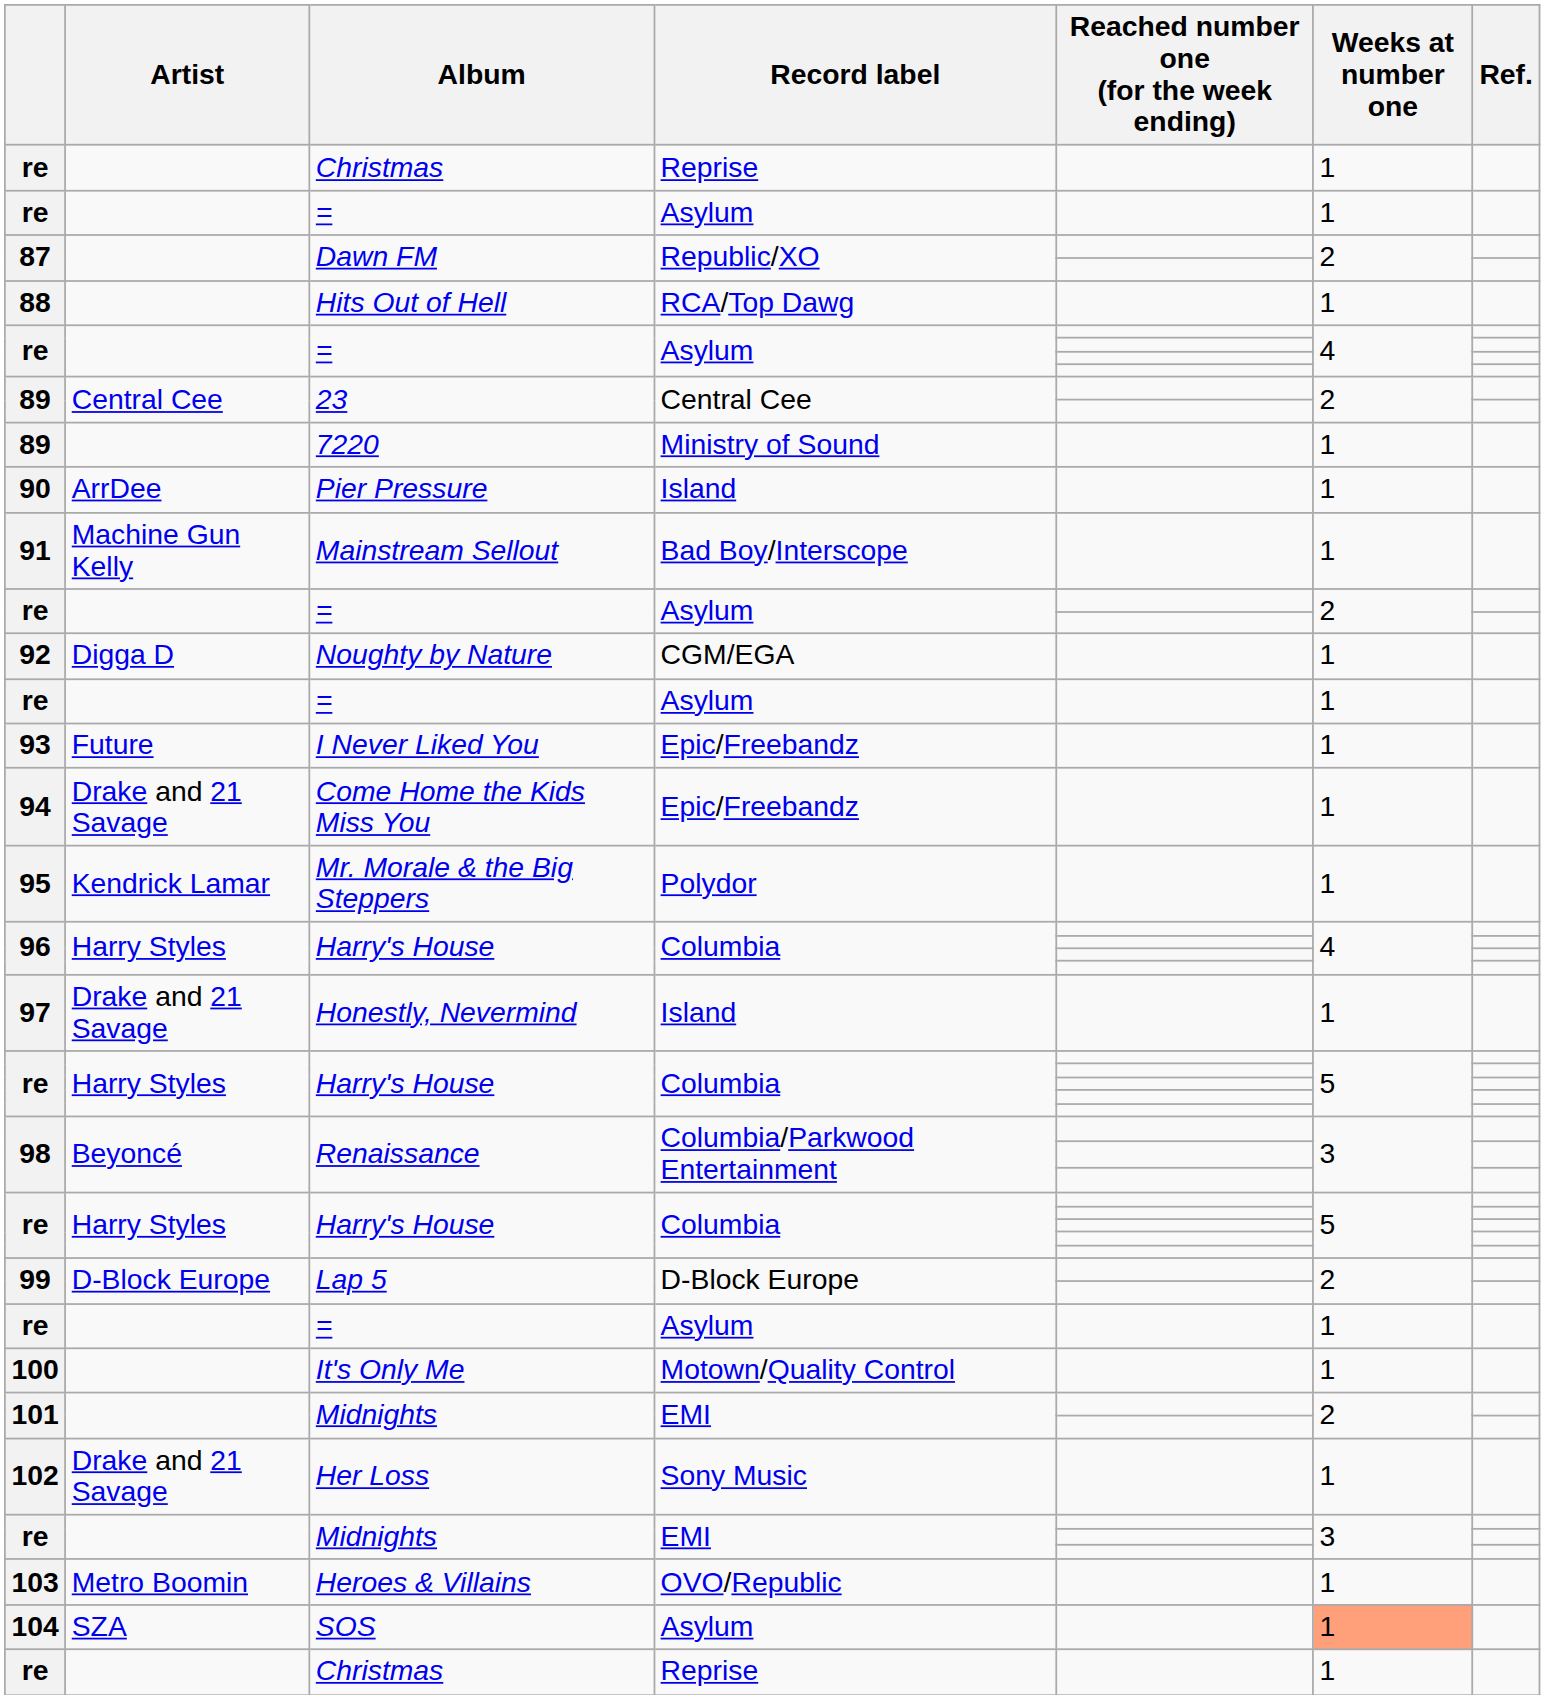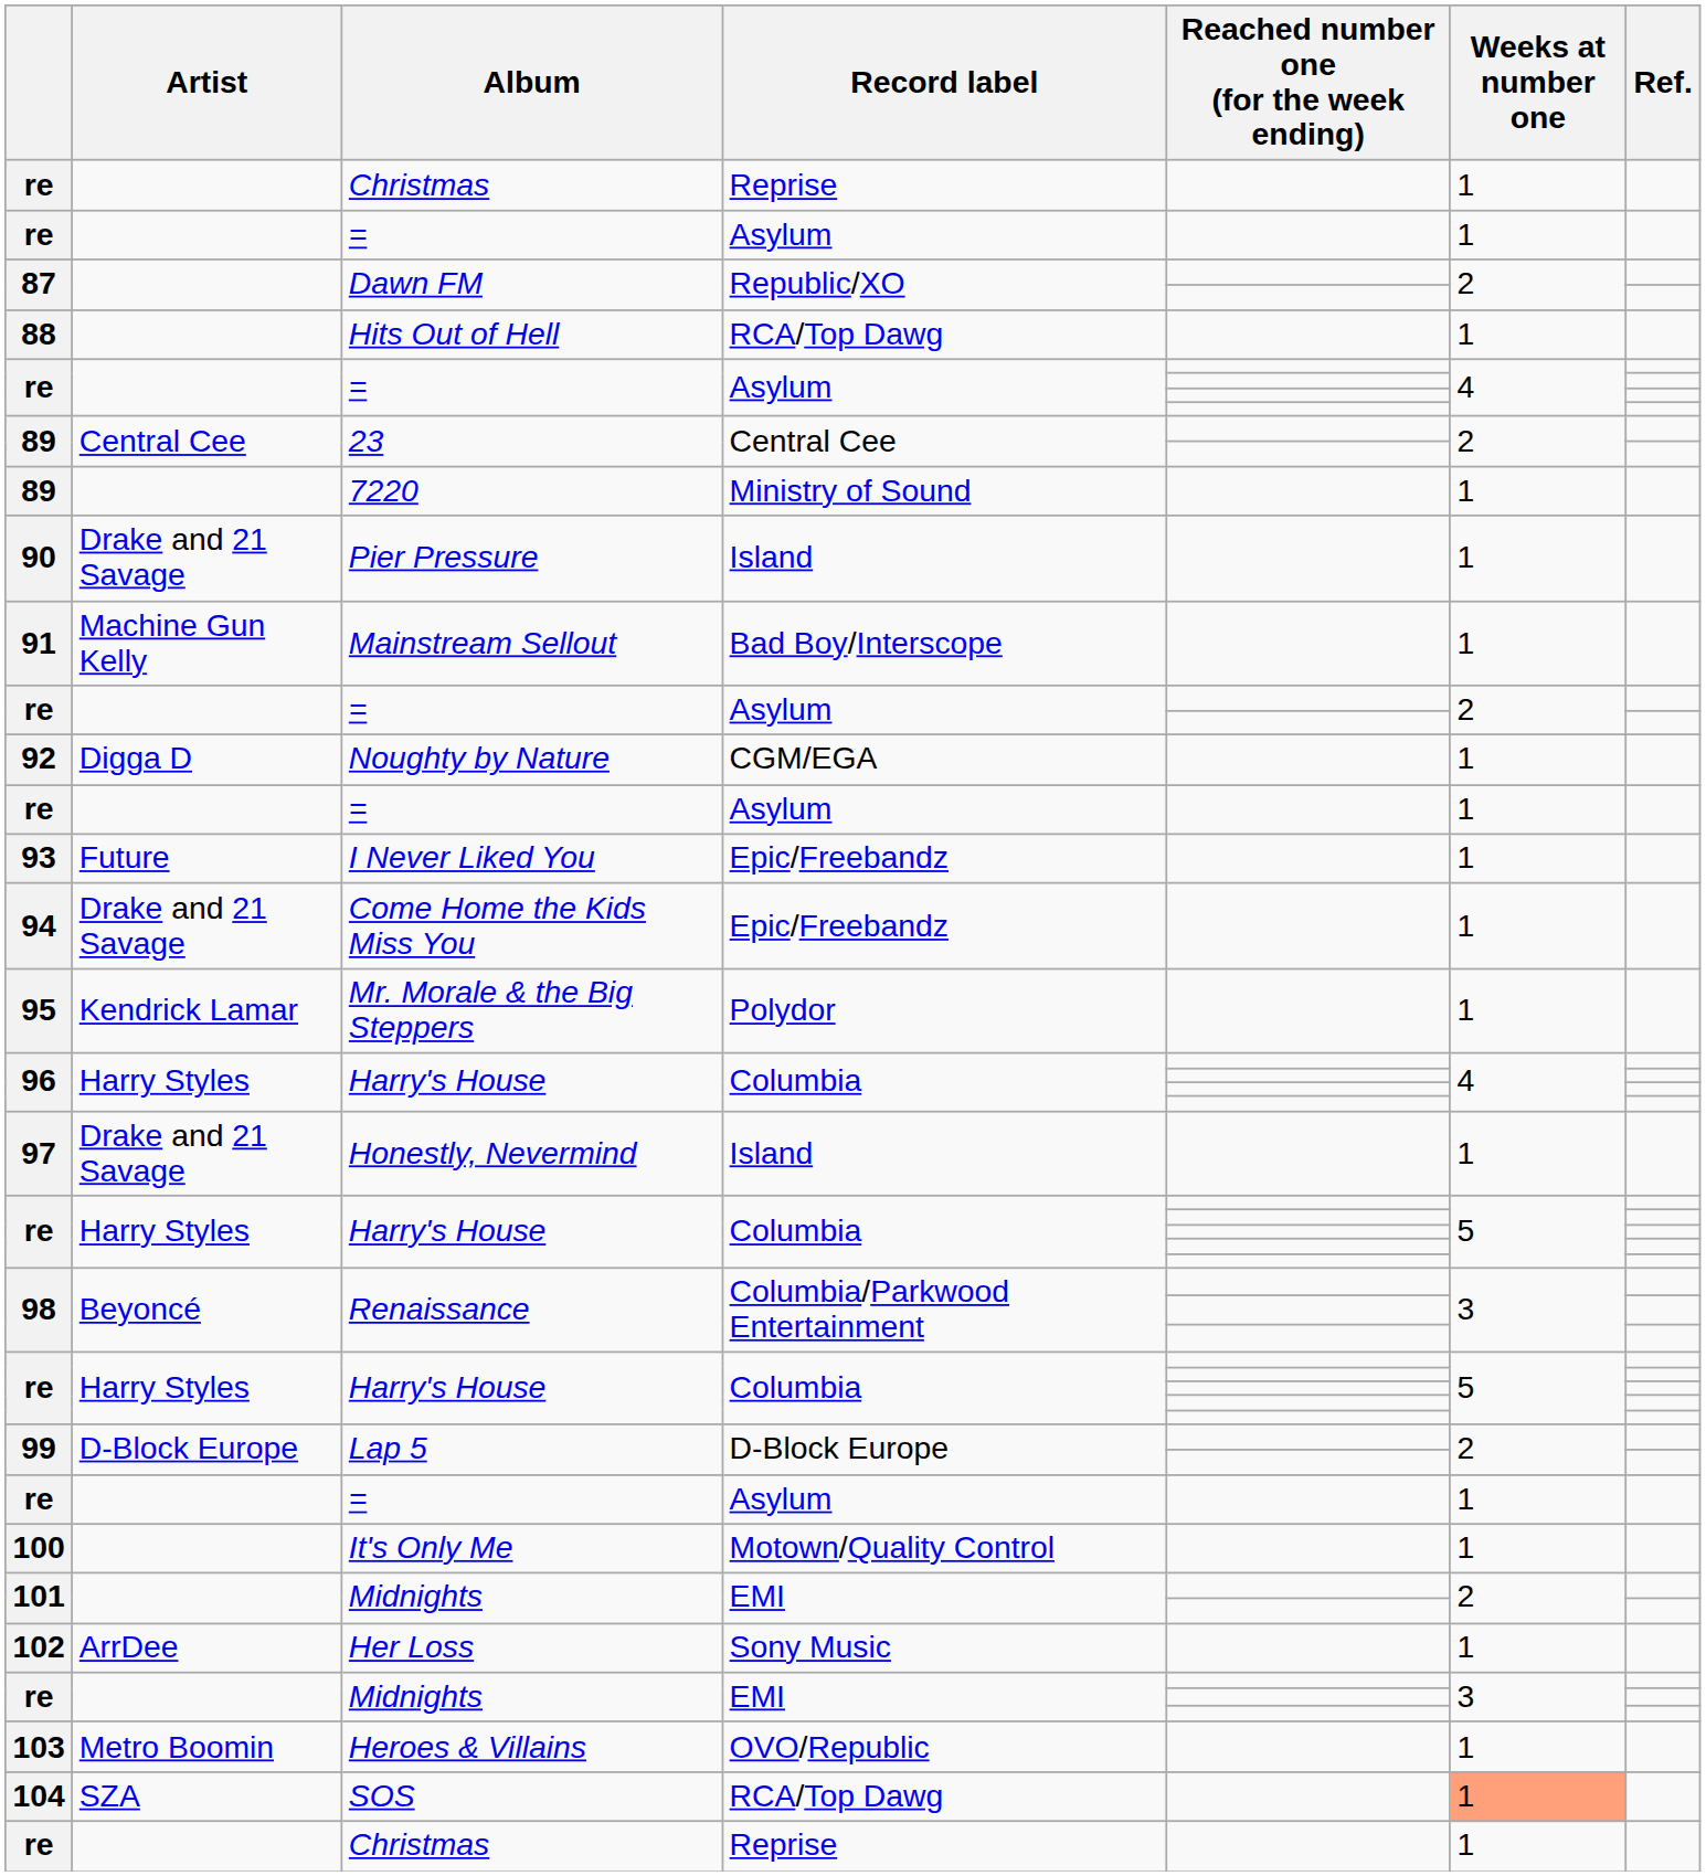 <table class="wikitable plainrowheaders sortable">
 <tr>
 <th scope=col></th>
 <th scope=col>Artist</th>
 <th scope=col>Album</th>
 <th scope=col>Record label</th>
 <th scope=col>Reached number one<br>(for the week ending)</th>
 <th scope=col>Weeks at<br>number one</th>
 <th scope=col>Ref.</th>
 </tr>
 <tr>
 <th scope=row style="text-align:center;">re</th>
 <td></td>
 <td><em><a href='#'>Christmas</a></em></td>
 <td><a href='#'>Reprise</a></td>
 <td></td>
 <td>1</td>
 <td align=center></td>
 </tr>
 <tr>
 <th scope=row style="text-align:center;">re</th>
 <td></td>
 <td><em><a href='#'>=</a></em></td>
 <td><a href='#'>Asylum</a></td>
 <td></td>
 <td>1</td>
 <td align=center></td>
 </tr>
 <tr>
 <th scope=row style="text-align:center;" rowspan=2>87</th>
 <td rowspan=2></td>
 <td rowspan=2><em><a href='#'>Dawn FM</a></em></td>
 <td rowspan=2><a href='#'>Republic</a>/<a href='#'>XO</a></td>
 <td></td>
 <td rowspan=2>2</td>
 <td align=center></td>
 </tr>
 <tr>
 <td></td>
 <td align=center></td>
 </tr>
 <tr>
 <th scope=row style="text-align:center;">88</th>
 <td></td>
 <td><em><a href='#'>Hits Out of Hell</a></em></td>
 <td><a href='#'>RCA</a>/<a href='#'>Top Dawg</a></td>
 <td></td>
 <td>1</td>
 <td align=center></td>
 </tr>
 <tr>
 <th scope=row style="text-align:center;" rowspan=4>re</th>
 <td rowspan=4></td>
 <td rowspan=4><em><a href='#'>=</a></em></td>
 <td rowspan=4><a href='#'>Asylum</a></td>
 <td></td>
 <td rowspan=4>4</td>
 <td align=center></td>
 </tr>
 <tr>
 <td></td>
 <td align=center></td>
 </tr>
 <tr>
 <td></td>
 <td align=center></td>
 </tr>
 <tr>
 <td></td>
 <td align=center></td>
 </tr>
 <tr>
 <th scope=row style="text-align:center;" rowspan=2>89</th>
 <td rowspan=2><a href='#'>Central Cee</a></td>
 <td rowspan=2><em><a href='#'>23</a></em></td>
 <td rowspan=2>Central Cee</td>
 <td></td>
 <td rowspan=2>2</td>
 <td align=center></td>
 </tr>
 <tr>
 <td></td>
 <td align=center></td>
 </tr>
 <tr>
 <th scope=row style="text-align:center;">89</th>
 <td></td>
 <td><em><a href='#'>7220</a></em></td>
 <td><a href='#'>Ministry of Sound</a></td>
 <td></td>
 <td>1</td>
 <td align=center></td>
 </tr>
 <tr>
 <th scope=row style="text-align:center;">90</th>
-<td><a href='#'>ArrDee</a></td>
+<td><a href='#'>Drake</a> and <a href='#'>21 Savage</a></td>
 <td><em><a href='#'>Pier Pressure</a></em></td>
 <td><a href='#'>Island</a></td>
 <td></td>
 <td>1</td>
 <td align=center></td>
 </tr>
 <tr>
 <th scope=row style="text-align:center;">91</th>
 <td><a href='#'>Machine Gun Kelly</a></td>
 <td><em><a href='#'>Mainstream Sellout</a></em></td>
 <td><a href='#'>Bad Boy</a>/<a href='#'>Interscope</a></td>
 <td></td>
 <td>1</td>
 <td align=center></td>
 </tr>
 <tr>
 <th scope=row style="text-align:center;" rowspan=2>re</th>
 <td rowspan=2></td>
 <td rowspan=2><em><a href='#'>=</a></em></td>
 <td rowspan=2><a href='#'>Asylum</a></td>
 <td></td>
 <td rowspan=2>2</td>
 <td align=center></td>
 </tr>
 <tr>
 <td></td>
 <td align=center></td>
 </tr>
 <tr>
 <th scope=row style="text-align:center;">92</th>
 <td><a href='#'>Digga D</a></td>
 <td><em><a href='#'>Noughty by Nature</a></em></td>
 <td>CGM/EGA</td>
 <td></td>
 <td>1</td>
 <td align=center></td>
 </tr>
 <tr>
 <th scope=row style="text-align:center;">re</th>
 <td></td>
 <td><em><a href='#'>=</a></em></td>
 <td><a href='#'>Asylum</a></td>
 <td></td>
 <td>1</td>
 <td align=center></td>
 </tr>
 <tr>
 <th scope=row style="text-align:center;">93</th>
 <td><a href='#'>Future</a></td>
 <td><em><a href='#'>I Never Liked You</a></em></td>
 <td><a href='#'>Epic</a>/<a href='#'>Freebandz</a></td>
 <td></td>
 <td>1</td>
 <td align=center></td>
 </tr>
 <tr>
 <th scope=row style="text-align:center;">94</th>
 <td><a href='#'>Drake</a> and <a href='#'>21 Savage</a></td>
 <td><em><a href='#'>Come Home the Kids Miss You</a></em></td>
 <td><a href='#'>Epic</a>/<a href='#'>Freebandz</a></td>
 <td></td>
 <td>1</td>
 <td align=center></td>
 </tr>
 <tr>
 <th scope=row style="text-align:center;">95</th>
 <td><a href='#'>Kendrick Lamar</a></td>
 <td><em><a href='#'>Mr. Morale & the Big Steppers</a></em></td>
 <td><a href='#'>Polydor</a></td>
 <td></td>
 <td>1</td>
 <td align=center></td>
 </tr>
 <tr>
 <th scope=row style="text-align:center;" rowspan=4>96</th>
 <td rowspan=4><a href='#'>Harry Styles</a></td>
 <td rowspan=4><em><a href='#'>Harry's House</a></em></td>
 <td rowspan=4><a href='#'>Columbia</a></td>
 <td></td>
 <td rowspan=4>4</td>
 <td align=center></td>
 </tr>
 <tr>
 <td></td>
 <td align=center></td>
 </tr>
 <tr>
 <td></td>
 <td align=center></td>
 </tr>
 <tr>
 <td></td>
 <td align=center></td>
 </tr>
 <tr>
 <th scope=row style="text-align:center;">97</th>
 <td><a href='#'>Drake</a> and <a href='#'>21 Savage</a></td>
 <td><em><a href='#'>Honestly, Nevermind</a></em></td>
 <td><a href='#'>Island</a></td>
 <td></td>
 <td>1</td>
 <td align=center></td>
 </tr>
 <tr>
 <th scope=row style="text-align:center;" rowspan=5>re</th>
 <td rowspan=5><a href='#'>Harry Styles</a></td>
 <td rowspan=5><em><a href='#'>Harry's House</a></em></td>
 <td rowspan=5><a href='#'>Columbia</a></td>
 <td></td>
 <td rowspan=5>5</td>
 <td align=center></td>
 </tr>
 <tr>
 <td></td>
 <td align=center></td>
 </tr>
 <tr>
 <td></td>
 <td align=center></td>
 </tr>
 <tr>
 <td></td>
 <td align=center></td>
 </tr>
 <tr>
 <td></td>
 <td align=center></td>
 </tr>
 <tr>
 <th scope=row style="text-align:center;" rowspan=3>98</th>
 <td rowspan=3><a href='#'>Beyoncé</a></td>
 <td rowspan=3><em><a href='#'>Renaissance</a></em></td>
 <td rowspan=3><a href='#'>Columbia</a>/<a href='#'>Parkwood Entertainment</a></td>
 <td></td>
 <td rowspan=3>3</td>
 <td align=center></td>
 </tr>
 <tr>
 <td></td>
 <td align=center></td>
 </tr>
 <tr>
 <td></td>
 <td align=center></td>
 </tr>
 <tr>
 <th scope=row style="text-align:center;" rowspan=5>re</th>
 <td rowspan=5><a href='#'>Harry Styles</a></td>
 <td rowspan=5><em><a href='#'>Harry's House</a></em></td>
 <td rowspan=5><a href='#'>Columbia</a></td>
 <td></td>
 <td rowspan=5>5</td>
 <td align=center></td>
 </tr>
 <tr>
 <td></td>
 <td align=center></td>
 </tr>
 <tr>
 <td></td>
 <td align=center></td>
 </tr>
 <tr>
 <td></td>
 <td align=center></td>
 </tr>
 <tr>
 <td></td>
 <td align=center></td>
 </tr>
 <tr>
 <th scope=row style="text-align:center;" rowspan=2>99</th>
 <td rowspan=2><a href='#'>D-Block Europe</a></td>
 <td rowspan=2><em><a href='#'>Lap 5</a></em></td>
 <td rowspan=2>D-Block Europe</td>
 <td></td>
 <td rowspan=2>2</td>
 <td align=center></td>
 </tr>
 <tr>
 <td></td>
 <td align=center></td>
 </tr>
 <tr>
 <th scope=row style="text-align:center;">re</th>
 <td></td>
 <td><em><a href='#'>=</a></em></td>
 <td><a href='#'>Asylum</a></td>
 <td></td>
 <td>1</td>
 <td align=center></td>
 </tr>
 <tr>
 <th scope=row style="text-align:center;">100</th>
 <td></td>
 <td><em><a href='#'>It's Only Me</a></em></td>
 <td><a href='#'>Motown</a>/<a href='#'>Quality Control</a></td>
 <td></td>
 <td>1</td>
 <td align=center></td>
 </tr>
 <tr>
 <th scope=row style="text-align:center;" rowspan=2>101</th>
 <td rowspan=2></td>
 <td rowspan=2><em><a href='#'>Midnights</a></em></td>
 <td rowspan=2><a href='#'>EMI</a></td>
 <td></td>
 <td rowspan=2>2</td>
 <td align=center></td>
 </tr>
 <tr>
 <td></td>
 <td align=center></td>
 </tr>
 <tr>
 <th scope=row style="text-align:center;">102</th>
-<td><a href='#'>Drake</a> and <a href='#'>21 Savage</a></td>
+<td><a href='#'>ArrDee</a></td>
 <td><em><a href='#'>Her Loss</a></em></td>
 <td><a href='#'>Sony Music</a></td>
 <td></td>
 <td>1</td>
 <td align=center></td>
 </tr>
 <tr>
 <th scope=row style="text-align:center;" rowspan=3>re</th>
 <td rowspan=3></td>
 <td rowspan=3><em><a href='#'>Midnights</a></em></td>
 <td rowspan=3><a href='#'>EMI</a></td>
 <td></td>
 <td rowspan=3>3</td>
 <td align=center></td>
 </tr>
 <tr>
 <td></td>
 <td align=center></td>
 </tr>
 <tr>
 <td></td>
 <td align=center></td>
 </tr>
 <tr>
 <th scope=row style="text-align:center;">103</th>
 <td><a href='#'>Metro Boomin</a></td>
 <td><em><a href='#'>Heroes & Villains</a></em></td>
 <td><a href='#'>OVO</a>/<a href='#'>Republic</a></td>
 <td></td>
 <td>1</td>
 <td align=center></td>
 </tr>
 <tr>
 <th scope=row style="text-align:center;">104</th>
 <td><a href='#'>SZA</a></td>
 <td><em><a href='#'>SOS</a></em></td>
-<td><a href='#'>Asylum</a></td>
+<td><a href='#'>RCA</a>/<a href='#'>Top Dawg</a></td>
 <td></td>
 <td style="background: lightsalmon;">1</td>
 <td align=center></td>
 </tr>
 <tr>
 <th scope=row style="text-align:center;">re</th>
 <td></td>
 <td><em><a href='#'>Christmas</a></em></td>
 <td><a href='#'>Reprise</a></td>
 <td></td>
 <td>1</td>
 <td align=center></td>
 </tr>
 </table>
